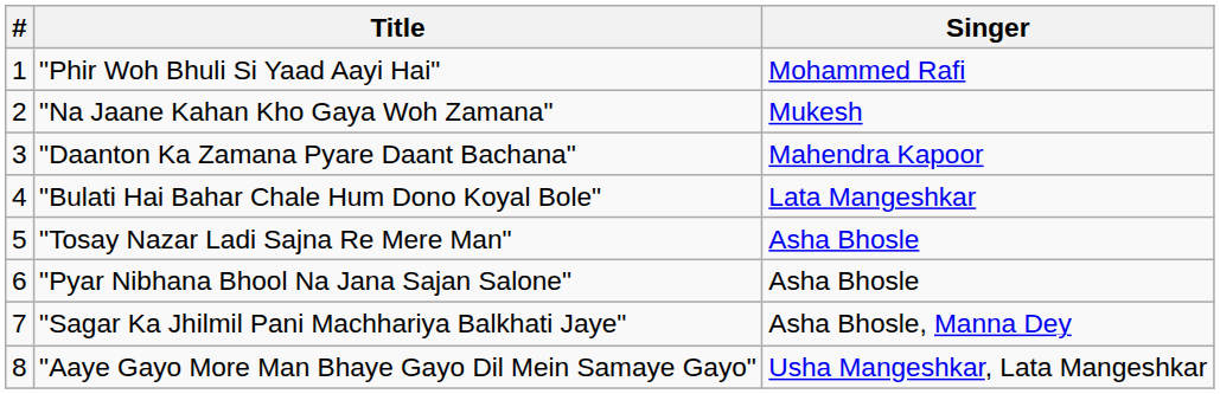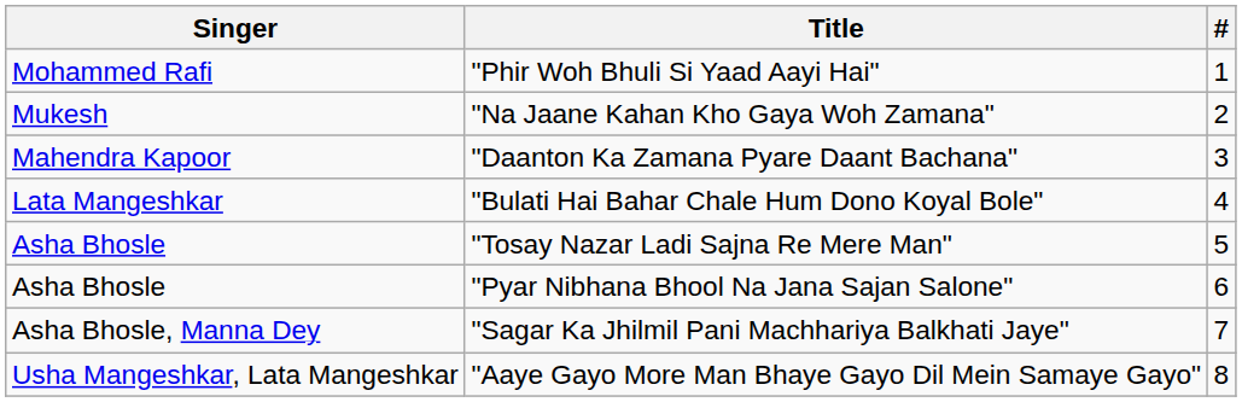 <table class="wikitable" style="font-size:95%;">
 <tr>
+<th>Singer</th>
+<th>Title</th>
 <th>#</th>
-<th>Title</th>
-<th>Singer</th>
 </tr>
 <tr>
+<td><a href='#'>Mohammed Rafi</a></td>
+<td>"Phir Woh Bhuli Si Yaad Aayi Hai"</td>
 <td>1</td>
-<td>"Phir Woh Bhuli Si Yaad Aayi Hai"</td>
-<td><a href='#'>Mohammed Rafi</a></td>
 </tr>
 <tr>
+<td><a href='#'>Mukesh</a></td>
+<td>"Na Jaane Kahan Kho Gaya Woh Zamana"</td>
 <td>2</td>
-<td>"Na Jaane Kahan Kho Gaya Woh Zamana"</td>
-<td><a href='#'>Mukesh</a></td>
 </tr>
 <tr>
+<td><a href='#'>Mahendra Kapoor</a></td>
+<td>"Daanton Ka Zamana Pyare Daant Bachana"</td>
 <td>3</td>
-<td>"Daanton Ka Zamana Pyare Daant Bachana"</td>
-<td><a href='#'>Mahendra Kapoor</a></td>
 </tr>
 <tr>
+<td><a href='#'>Lata Mangeshkar</a></td>
+<td>"Bulati Hai Bahar Chale Hum Dono Koyal Bole"</td>
 <td>4</td>
-<td>"Bulati Hai Bahar Chale Hum Dono Koyal Bole"</td>
-<td><a href='#'>Lata Mangeshkar</a></td>
 </tr>
 <tr>
+<td><a href='#'>Asha Bhosle</a></td>
+<td>"Tosay Nazar Ladi Sajna Re Mere Man"</td>
 <td>5</td>
-<td>"Tosay Nazar Ladi Sajna Re Mere Man"</td>
-<td><a href='#'>Asha Bhosle</a></td>
 </tr>
 <tr>
+<td>Asha Bhosle</td>
+<td>"Pyar Nibhana Bhool Na Jana Sajan Salone"</td>
 <td>6</td>
-<td>"Pyar Nibhana Bhool Na Jana Sajan Salone"</td>
-<td>Asha Bhosle</td>
 </tr>
 <tr>
+<td>Asha Bhosle, <a href='#'>Manna Dey</a></td>
+<td>"Sagar Ka Jhilmil Pani Machhariya Balkhati Jaye"</td>
 <td>7</td>
-<td>"Sagar Ka Jhilmil Pani Machhariya Balkhati Jaye"</td>
-<td>Asha Bhosle, <a href='#'>Manna Dey</a></td>
 </tr>
 <tr>
+<td><a href='#'>Usha Mangeshkar</a>, Lata Mangeshkar</td>
+<td>"Aaye Gayo More Man Bhaye Gayo Dil Mein Samaye Gayo"</td>
 <td>8</td>
-<td>"Aaye Gayo More Man Bhaye Gayo Dil Mein Samaye Gayo"</td>
-<td><a href='#'>Usha Mangeshkar</a>, Lata Mangeshkar</td>
 </tr>
 </table>
